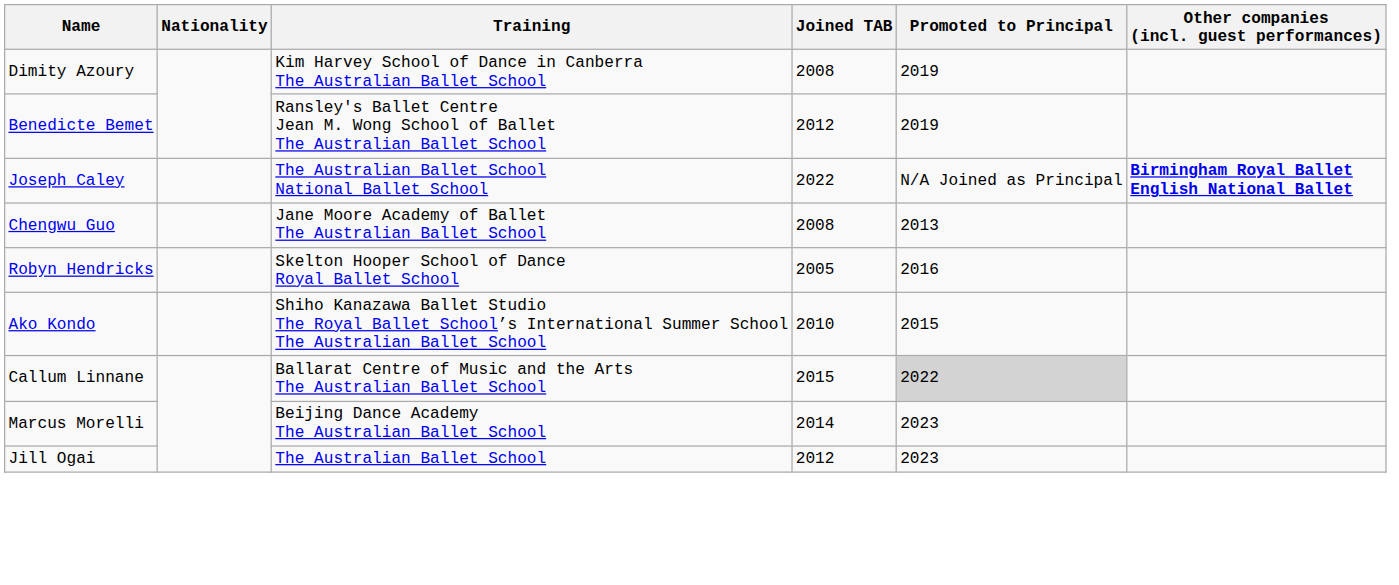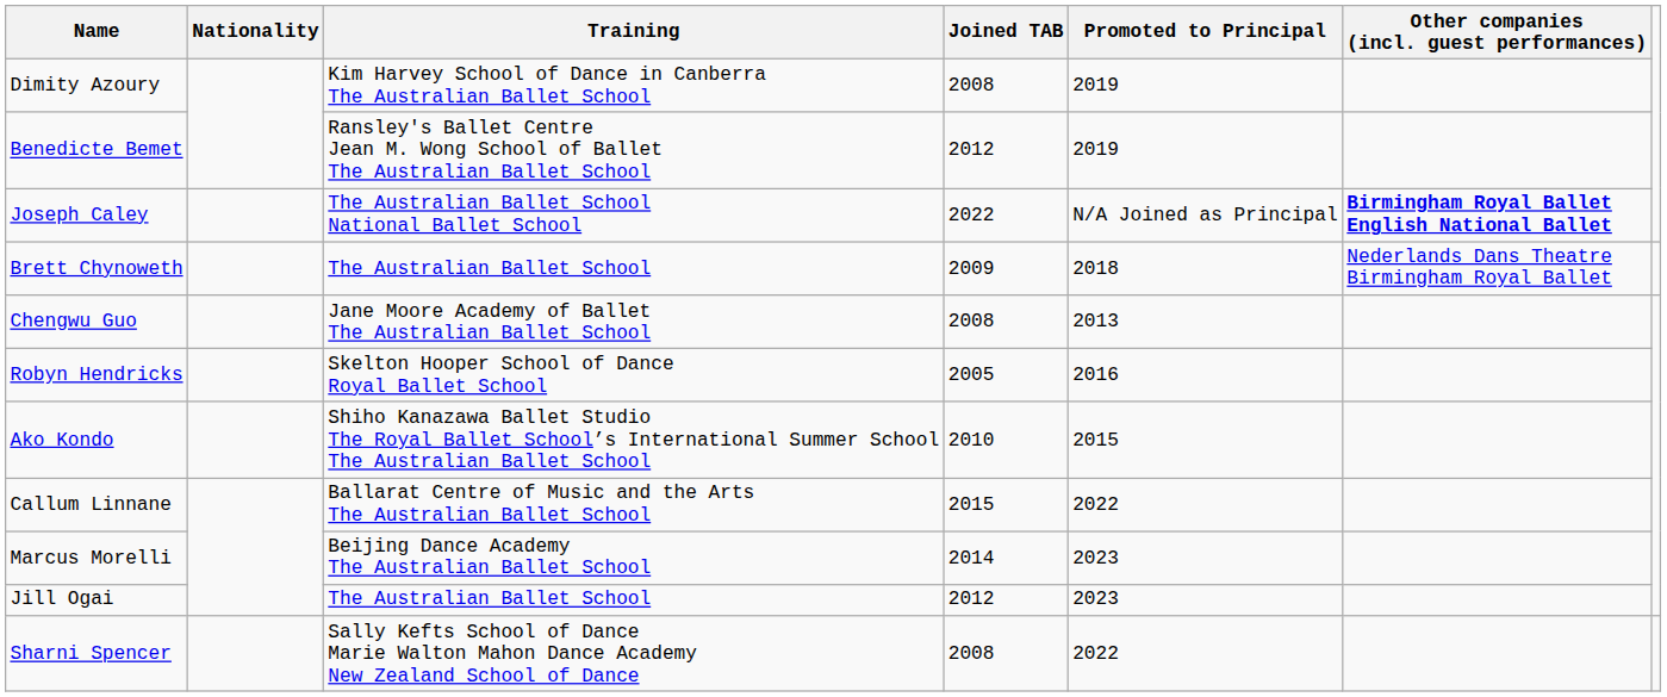 <table class="wikitable">
 <tr>
 <th>Name</th>
 <th>Nationality</th>
 <th>Training</th>
 <th>Joined TAB</th>
 <th>Promoted to Principal</th>
 <th>Other companies <br> (incl. guest performances)</th>
 </tr>
 <tr>
 <td>Dimity Azoury</td>
 <td rowspan="2"></td>
 <td>Kim Harvey School of Dance in Canberra<br><a href='#'>The Australian Ballet School</a></td>
 <td>2008</td>
 <td>2019</td>
 <td></td>
 </tr>
 <tr>
 <td><a href='#'>Benedicte Bemet</a></td>
 <td>Ransley's Ballet Centre<br>Jean M. Wong School of Ballet<br><a href='#'>The Australian Ballet School</a></td>
 <td>2012</td>
 <td>2019</td>
 <td></td>
 </tr>
 <tr>
 <td><a href='#'>Joseph Caley</a></td>
 <td></td>
 <td><a href='#'>The Australian Ballet School</a><br><a href='#'>National Ballet School</a></td>
 <td>2022</td>
 <td>N/A Joined as Principal</td>
 <td><strong><a href='#'>Birmingham Royal Ballet</a><br><a href='#'>English National Ballet</a></strong></td>
 </tr>
 <tr>
+<td><a href='#'>Brett Chynoweth</a></td>
+<td></td>
+<td><a href='#'>The Australian Ballet School</a></td>
+<td>2009</td>
+<td>2018</td>
+<td><a href='#'>Nederlands Dans Theatre</a><br><a href='#'>Birmingham Royal Ballet</a></td>
+<td></td>
+</tr>
+<tr>
 <td><a href='#'>Chengwu Guo</a></td>
 <td></td>
 <td>Jane Moore Academy of Ballet<br><a href='#'>The Australian Ballet School</a></td>
 <td>2008</td>
 <td>2013</td>
 <td></td>
 </tr>
 <tr>
 <td><a href='#'>Robyn Hendricks</a></td>
 <td></td>
 <td>Skelton Hooper School of Dance<br><a href='#'>Royal Ballet School</a></td>
 <td>2005</td>
 <td>2016</td>
 <td></td>
 </tr>
 <tr>
 <td><a href='#'>Ako Kondo</a></td>
 <td></td>
 <td>Shiho Kanazawa Ballet Studio<br><a href='#'>The Royal Ballet School</a>’s International Summer School<br><a href='#'>The Australian Ballet School</a></td>
 <td>2010</td>
 <td>2015</td>
 <td></td>
 </tr>
 <tr>
 <td>Callum Linnane</td>
 <td rowspan="3"></td>
 <td>Ballarat Centre of Music and the Arts<br><a href='#'>The Australian Ballet School</a></td>
 <td>2015</td>
-<td style="background: lightgrey;">2022</td>
+<td>2022</td>
 <td></td>
 </tr>
 <tr>
 <td>Marcus Morelli</td>
 <td>Beijing Dance Academy<br><a href='#'>The Australian Ballet School</a></td>
 <td>2014</td>
 <td>2023</td>
 <td></td>
 </tr>
 <tr>
 <td>Jill Ogai</td>
 <td><a href='#'>The Australian Ballet School</a></td>
 <td>2012</td>
 <td>2023</td>
 <td></td>
 </tr>
+<tr>
+<td><a href='#'>Sharni Spencer</a></td>
+<td></td>
+<td>Sally Kefts School of Dance<br>Marie Walton Mahon Dance Academy<br><a href='#'>New Zealand School of Dance</a></td>
+<td>2008</td>
+<td>2022</td>
+<td></td>
+<td></td>
+</tr>
 </table>
